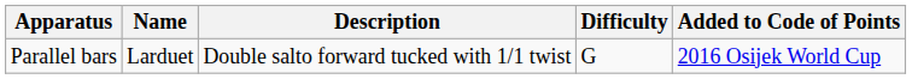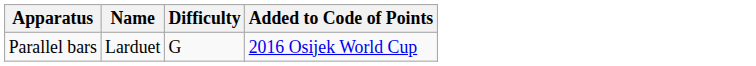 <table class="wikitable">
 <tr>
 <th>Apparatus</th>
 <th>Name</th>
-<th>Description</th>
 <th>Difficulty</th>
 <th>Added to Code of Points</th>
 </tr>
 <tr>
 <td>Parallel bars</td>
 <td>Larduet</td>
-<td>Double salto forward tucked with 1/1 twist</td>
 <td>G</td>
 <td><a href='#'>2016 Osijek World Cup</a></td>
 </tr>
 </table>
